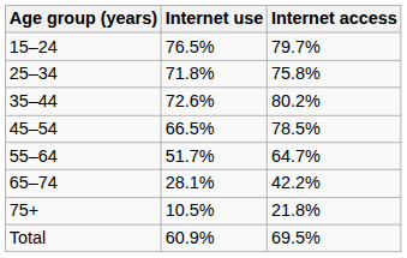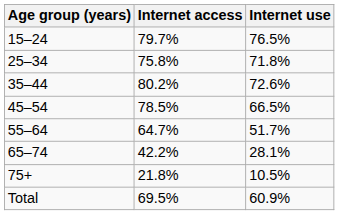 <table class="wikitable">
 <tr>
 <th>Age group (years)</th>
+<th>Internet access</th>
 <th>Internet use</th>
-<th>Internet access</th>
 </tr>
 <tr>
 <td>15–24</td>
+<td>79.7%</td>
 <td>76.5%</td>
-<td>79.7%</td>
 </tr>
 <tr>
 <td>25–34</td>
+<td>75.8%</td>
 <td>71.8%</td>
-<td>75.8%</td>
 </tr>
 <tr>
 <td>35–44</td>
+<td>80.2%</td>
 <td>72.6%</td>
-<td>80.2%</td>
 </tr>
 <tr>
 <td>45–54</td>
+<td>78.5%</td>
 <td>66.5%</td>
-<td>78.5%</td>
 </tr>
 <tr>
 <td>55–64</td>
+<td>64.7%</td>
 <td>51.7%</td>
-<td>64.7%</td>
 </tr>
 <tr>
 <td>65–74</td>
+<td>42.2%</td>
 <td>28.1%</td>
-<td>42.2%</td>
 </tr>
 <tr>
 <td>75+</td>
+<td>21.8%</td>
 <td>10.5%</td>
-<td>21.8%</td>
 </tr>
 <tr>
 <td>Total</td>
+<td>69.5%</td>
 <td>60.9%</td>
-<td>69.5%</td>
 </tr>
 </table>
